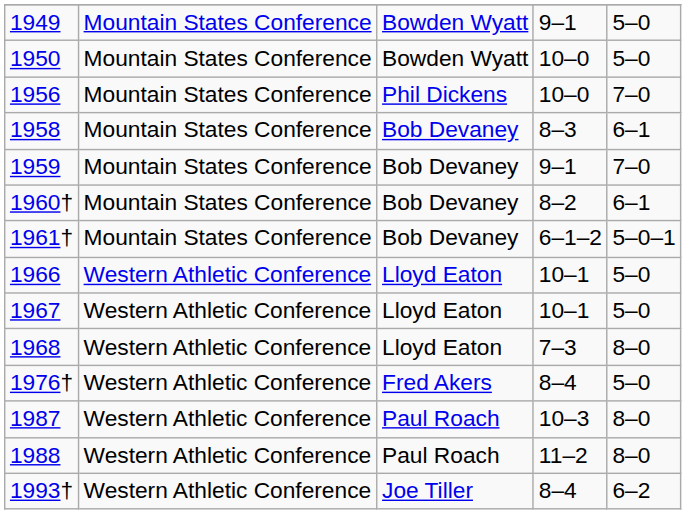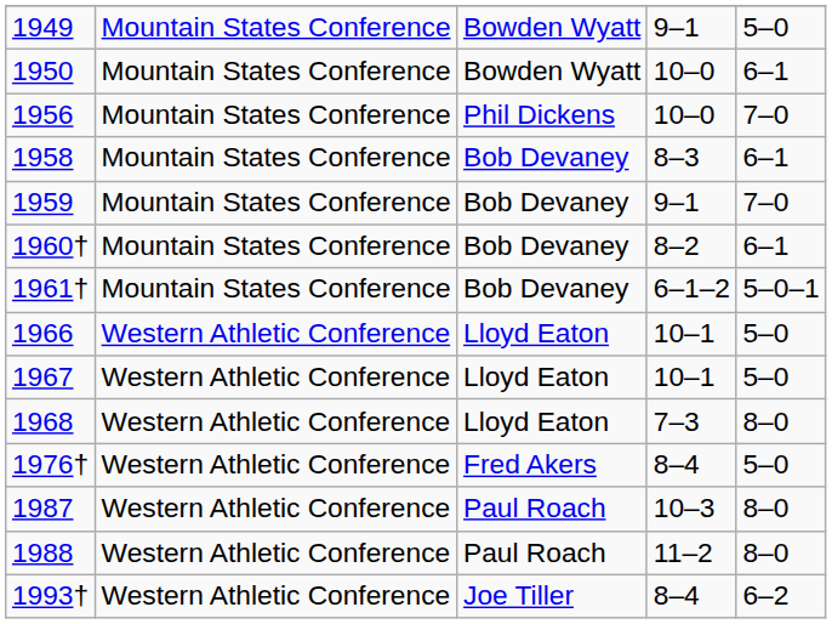 <table class="wikitable">
 <tr>
 </tr>
 <tr>
 <td><a href='#'>1949</a></td>
 <td><a href='#'>Mountain States Conference</a></td>
 <td><a href='#'>Bowden Wyatt</a></td>
 <td>9–1</td>
 <td>5–0</td>
 </tr>
 <tr>
 <td><a href='#'>1950</a></td>
 <td>Mountain States Conference</td>
 <td>Bowden Wyatt</td>
 <td>10–0</td>
-<td>5–0</td>
+<td>6–1</td>
 </tr>
 <tr>
 <td><a href='#'>1956</a></td>
 <td>Mountain States Conference</td>
 <td><a href='#'>Phil Dickens</a></td>
 <td>10–0</td>
 <td>7–0</td>
 </tr>
 <tr>
 <td><a href='#'>1958</a></td>
 <td>Mountain States Conference</td>
 <td><a href='#'>Bob Devaney</a></td>
 <td>8–3</td>
 <td>6–1</td>
 </tr>
 <tr>
 <td><a href='#'>1959</a></td>
 <td>Mountain States Conference</td>
 <td>Bob Devaney</td>
 <td>9–1</td>
 <td>7–0</td>
 </tr>
 <tr>
 <td><a href='#'>1960</a>†</td>
 <td>Mountain States Conference</td>
 <td>Bob Devaney</td>
 <td>8–2</td>
 <td>6–1</td>
 </tr>
 <tr>
 <td><a href='#'>1961</a>†</td>
 <td>Mountain States Conference</td>
 <td>Bob Devaney</td>
 <td>6–1–2</td>
 <td>5–0–1</td>
 </tr>
 <tr>
 <td><a href='#'>1966</a></td>
 <td><a href='#'>Western Athletic Conference</a></td>
 <td><a href='#'>Lloyd Eaton</a></td>
 <td>10–1</td>
 <td>5–0</td>
 </tr>
 <tr>
 <td><a href='#'>1967</a></td>
 <td>Western Athletic Conference</td>
 <td>Lloyd Eaton</td>
 <td>10–1</td>
 <td>5–0</td>
 </tr>
 <tr>
 <td><a href='#'>1968</a></td>
 <td>Western Athletic Conference</td>
 <td>Lloyd Eaton</td>
 <td>7–3</td>
 <td>8–0</td>
 </tr>
 <tr>
 <td><a href='#'>1976</a>†</td>
 <td>Western Athletic Conference</td>
 <td><a href='#'>Fred Akers</a></td>
 <td>8–4</td>
 <td>5–0</td>
 </tr>
 <tr>
 <td><a href='#'>1987</a></td>
 <td>Western Athletic Conference</td>
 <td><a href='#'>Paul Roach</a></td>
 <td>10–3</td>
 <td>8–0</td>
 </tr>
 <tr>
 <td><a href='#'>1988</a></td>
 <td>Western Athletic Conference</td>
 <td>Paul Roach</td>
 <td>11–2</td>
 <td>8–0</td>
 </tr>
 <tr>
 <td><a href='#'>1993</a>†</td>
 <td>Western Athletic Conference</td>
 <td><a href='#'>Joe Tiller</a></td>
 <td>8–4</td>
 <td>6–2</td>
 </tr>
 </table>
